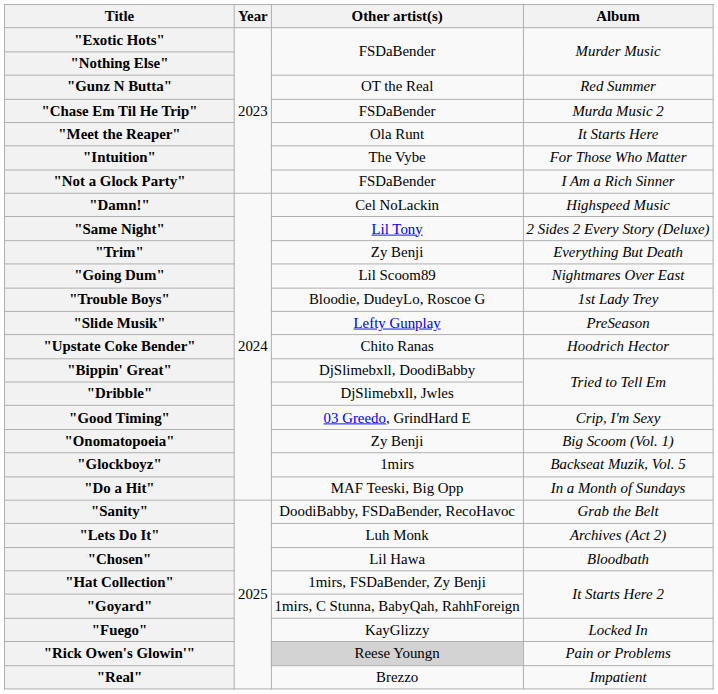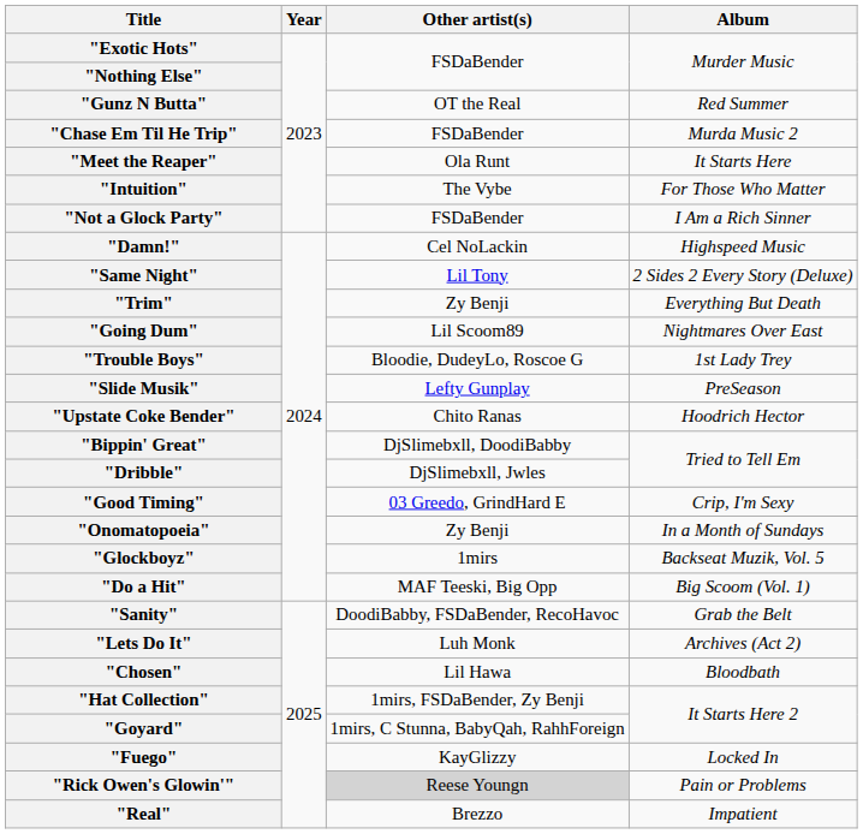 <table class="wikitable plainrowheaders" style="text-align:center;">
 <tr>
 <th scope="col" style="width:15em;">Title</th>
 <th scope="col">Year</th>
 <th scope="col">Other artist(s)</th>
 <th scope="col">Album</th>
 </tr>
 <tr>
 <th scope="row">"Exotic Hots"</th>
 <td rowspan="7">2023</td>
 <td rowspan="2">FSDaBender</td>
 <td rowspan="2"><em>Murder Music</em></td>
 </tr>
 <tr>
 <th scope="row">"Nothing Else"</th>
 </tr>
 <tr>
 <th scope="row">"Gunz N Butta"</th>
 <td>OT the Real</td>
 <td><em>Red Summer</em></td>
 </tr>
 <tr>
 <th scope="row">"Chase Em Til He Trip"</th>
 <td>FSDaBender</td>
 <td><em>Murda Music 2</em></td>
 </tr>
 <tr>
 <th scope="row">"Meet the Reaper"</th>
 <td>Ola Runt</td>
 <td><em>It Starts Here</em></td>
 </tr>
 <tr>
 <th scope="row">"Intuition"</th>
 <td>The Vybe</td>
 <td><em>For Those Who Matter</em></td>
 </tr>
 <tr>
 <th scope="row">"Not a Glock Party"</th>
 <td>FSDaBender</td>
 <td><em>I Am a Rich Sinner</em></td>
 </tr>
 <tr>
 <th scope="row">"Damn!"</th>
 <td rowspan="13">2024</td>
 <td>Cel NoLackin</td>
 <td><em>Highspeed Music</em></td>
 </tr>
 <tr>
 <th scope="row">"Same Night"</th>
 <td><a href='#'>Lil Tony</a></td>
 <td><em>2 Sides 2 Every Story (Deluxe)</em></td>
 </tr>
 <tr>
 <th scope="row">"Trim"</th>
 <td>Zy Benji</td>
 <td><em>Everything But Death</em></td>
 </tr>
 <tr>
 <th scope="row">"Going Dum"</th>
 <td>Lil Scoom89</td>
 <td><em>Nightmares Over East</em></td>
 </tr>
 <tr>
 <th scope="row">"Trouble Boys"</th>
 <td>Bloodie, DudeyLo, Roscoe G</td>
 <td><em>1st Lady Trey</em></td>
 </tr>
 <tr>
 <th scope="row">"Slide Musik"</th>
 <td><a href='#'>Lefty Gunplay</a></td>
 <td><em>PreSeason</em></td>
 </tr>
 <tr>
 <th scope="row">"Upstate Coke Bender"</th>
 <td>Chito Ranas</td>
 <td><em>Hoodrich Hector</em></td>
 </tr>
 <tr>
 <th scope="row">"Bippin' Great"</th>
 <td>DjSlimebxll, DoodiBabby</td>
 <td rowspan="2"><em>Tried to Tell Em</em></td>
 </tr>
 <tr>
 <th scope="row">"Dribble"</th>
 <td>DjSlimebxll, Jwles</td>
 </tr>
 <tr>
 <th scope="row">"Good Timing"</th>
 <td><a href='#'>03 Greedo</a>, GrindHard E</td>
 <td><em>Crip, I'm Sexy</em></td>
 </tr>
 <tr>
 <th scope="row">"Onomatopoeia"</th>
 <td>Zy Benji</td>
-<td><em>Big Scoom (Vol. 1)</em></td>
+<td><em>In a Month of Sundays</em></td>
 </tr>
 <tr>
 <th scope="row">"Glockboyz"</th>
 <td>1mirs</td>
 <td><em>Backseat Muzik, Vol. 5</em></td>
 </tr>
 <tr>
 <th scope="row">"Do a Hit"</th>
 <td>MAF Teeski, Big Opp</td>
-<td><em>In a Month of Sundays</em></td>
+<td><em>Big Scoom (Vol. 1)</em></td>
 </tr>
 <tr>
 <th scope="row">"Sanity"</th>
 <td rowspan="8">2025</td>
 <td>DoodiBabby, FSDaBender, RecoHavoc</td>
 <td><em>Grab the Belt</em></td>
 </tr>
 <tr>
 <th scope="row">"Lets Do It"</th>
 <td>Luh Monk</td>
 <td><em>Archives (Act 2)</em></td>
 </tr>
 <tr>
 <th scope="row">"Chosen"</th>
 <td>Lil Hawa</td>
 <td><em>Bloodbath</em></td>
 </tr>
 <tr>
 <th scope="row">"Hat Collection"</th>
 <td>1mirs, FSDaBender, Zy Benji</td>
 <td rowspan="2"><em>It Starts Here 2</em></td>
 </tr>
 <tr>
 <th scope="row">"Goyard"</th>
 <td>1mirs, C Stunna, BabyQah, RahhForeign</td>
 </tr>
 <tr>
 <th scope="row">"Fuego"</th>
 <td>KayGlizzy</td>
 <td><em>Locked In</em></td>
 </tr>
 <tr>
 <th scope="row">"Rick Owen's Glowin'"</th>
 <td style="background: lightgrey;">Reese Youngn</td>
 <td><em>Pain or Problems</em></td>
 </tr>
 <tr>
 <th scope="row">"Real"</th>
 <td>Brezzo</td>
 <td><em>Impatient</em></td>
 </tr>
 </table>
